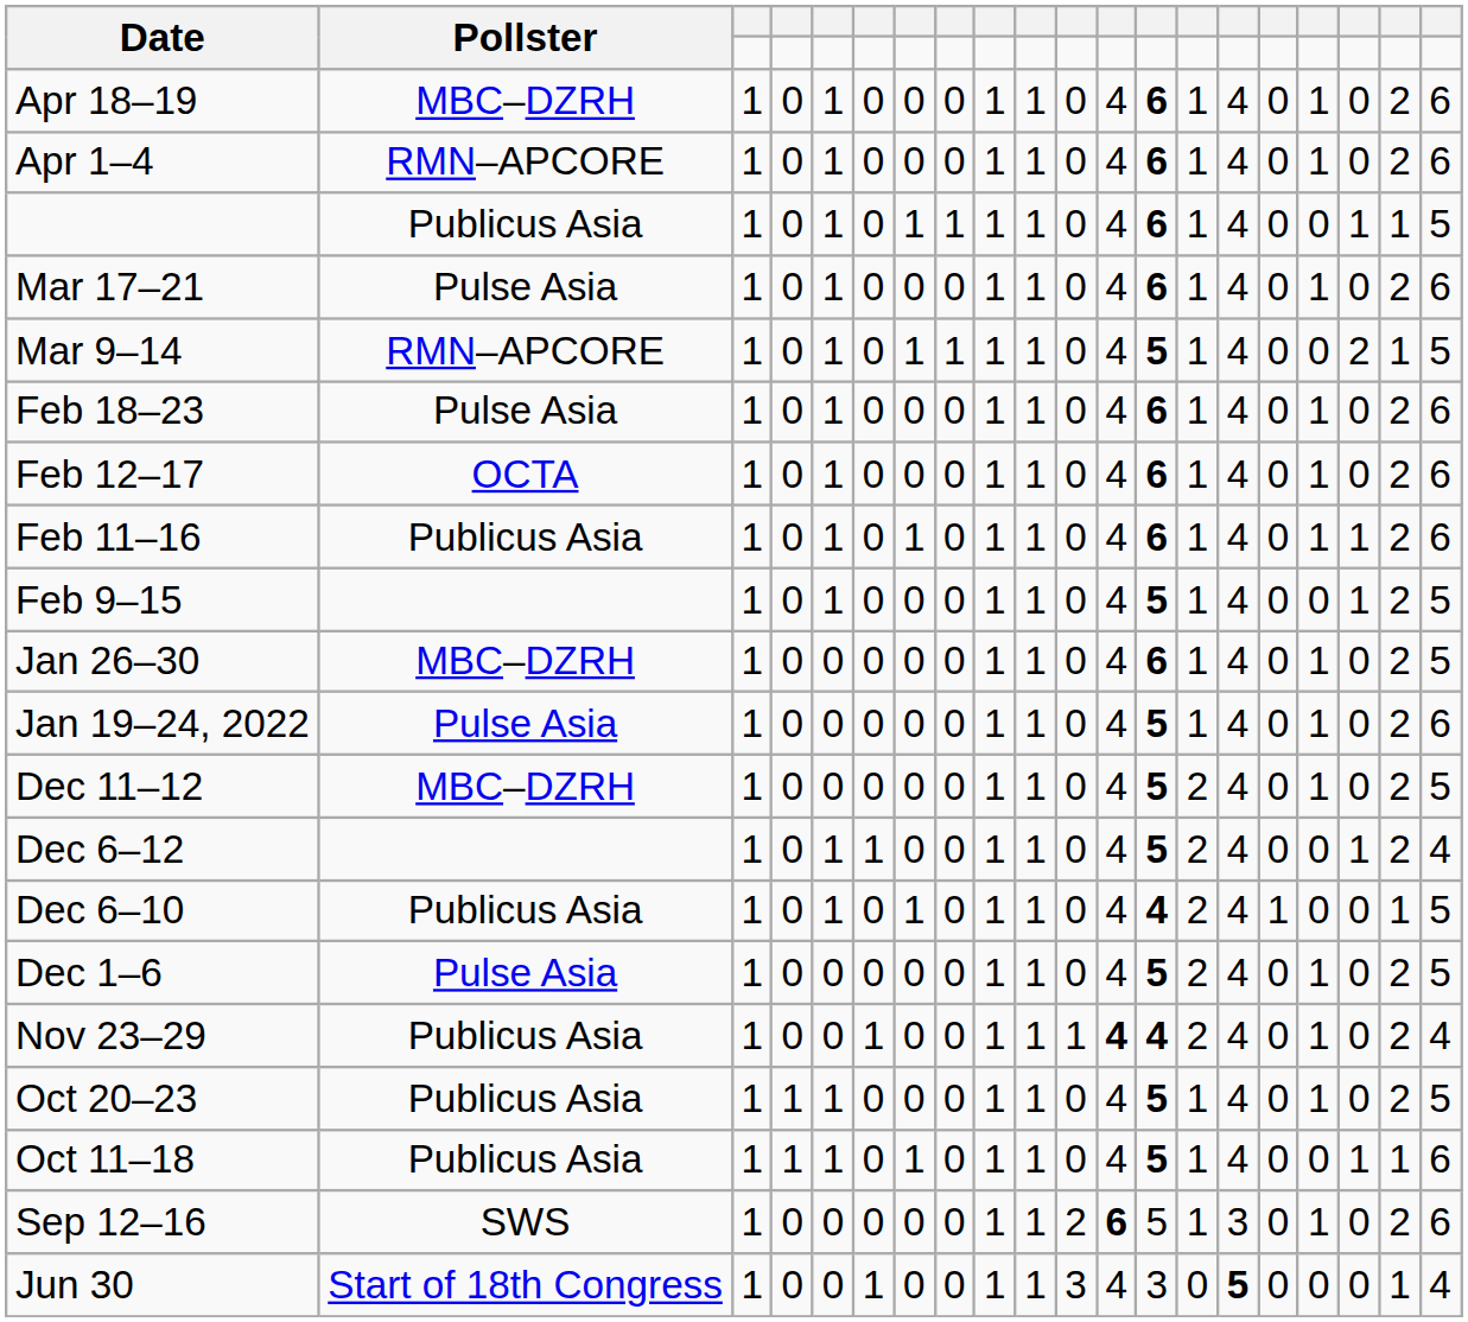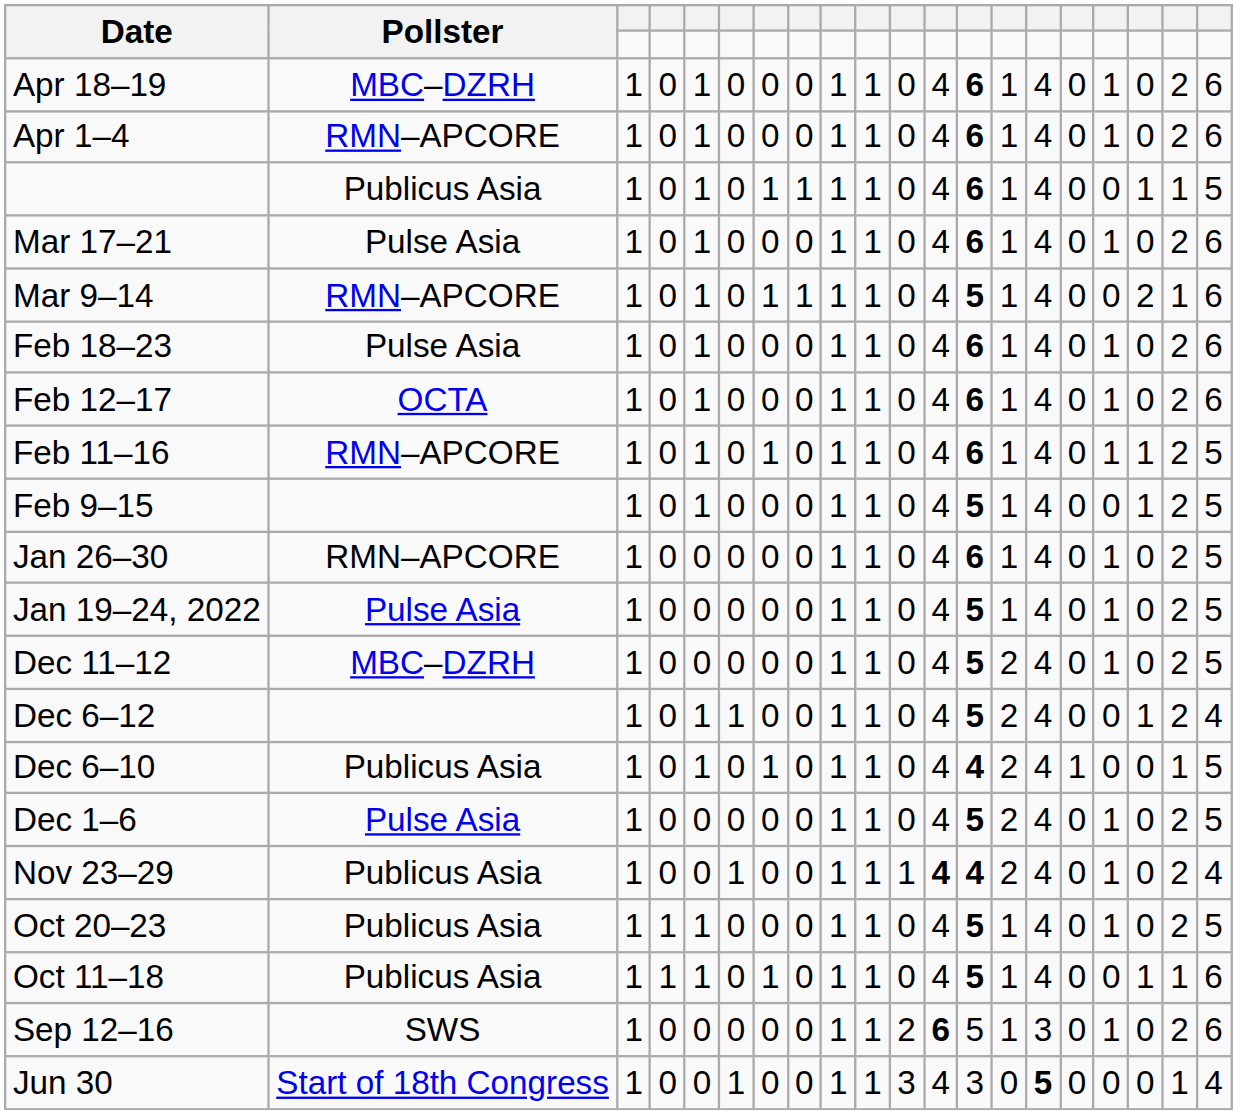 <table class="wikitable" style="font-size:90%; text-align:center;">
 <tr>
 <th rowspan="2">Date</th>
 <th rowspan="2">Pollster</th>
 <th></th>
 <th></th>
 <th></th>
 <th></th>
 <th></th>
 <th></th>
 <th></th>
 <th></th>
 <th></th>
 <th></th>
 <th></th>
 <th></th>
 <th></th>
 <th></th>
 <th></th>
 <th></th>
 <th></th>
 <th></th>
 </tr>
 <tr>
 <td></td>
 <td></td>
 <td></td>
 <td></td>
 <td></td>
 <td></td>
 <td></td>
 <td></td>
 <td></td>
 <td></td>
 <td></td>
 <td></td>
 <td></td>
 <td></td>
 <td></td>
 <td></td>
 <td></td>
 <td></td>
 </tr>
 <tr>
 <td align=left>Apr 18–19</td>
 <td><a href='#'>MBC</a>–<a href='#'>DZRH</a></td>
 <td>1</td>
 <td>0</td>
 <td>1</td>
 <td>0</td>
 <td>0</td>
 <td>0</td>
 <td>1</td>
 <td>1</td>
 <td>0</td>
 <td>4</td>
 <td><strong>6</strong></td>
 <td>1</td>
 <td>4</td>
 <td>0</td>
 <td>1</td>
 <td>0</td>
 <td>2</td>
 <td>6</td>
 </tr>
 <tr>
 <td align=left>Apr 1–4</td>
 <td><a href='#'>RMN</a>–APCORE</td>
 <td>1</td>
 <td>0</td>
 <td>1</td>
 <td>0</td>
 <td>0</td>
 <td>0</td>
 <td>1</td>
 <td>1</td>
 <td>0</td>
 <td>4</td>
 <td><strong>6</strong></td>
 <td>1</td>
 <td>4</td>
 <td>0</td>
 <td>1</td>
 <td>0</td>
 <td>2</td>
 <td>6</td>
 </tr>
 <tr>
 <td align=left></td>
 <td>Publicus Asia</td>
 <td>1</td>
 <td>0</td>
 <td>1</td>
 <td>0</td>
 <td>1</td>
 <td>1</td>
 <td>1</td>
 <td>1</td>
 <td>0</td>
 <td>4</td>
 <td><strong>6</strong></td>
 <td>1</td>
 <td>4</td>
 <td>0</td>
 <td>0</td>
 <td>1</td>
 <td>1</td>
 <td>5</td>
 </tr>
 <tr>
 <td align=left>Mar 17–21</td>
 <td>Pulse Asia</td>
 <td>1</td>
 <td>0</td>
 <td>1</td>
 <td>0</td>
 <td>0</td>
 <td>0</td>
 <td>1</td>
 <td>1</td>
 <td>0</td>
 <td>4</td>
 <td><strong>6</strong></td>
 <td>1</td>
 <td>4</td>
 <td>0</td>
 <td>1</td>
 <td>0</td>
 <td>2</td>
 <td>6</td>
 </tr>
 <tr>
 <td align=left>Mar 9–14</td>
 <td><a href='#'>RMN</a>–APCORE</td>
 <td>1</td>
 <td>0</td>
 <td>1</td>
 <td>0</td>
 <td>1</td>
 <td>1</td>
 <td>1</td>
 <td>1</td>
 <td>0</td>
 <td>4</td>
 <td><strong>5</strong></td>
 <td>1</td>
 <td>4</td>
 <td>0</td>
 <td>0</td>
 <td>2</td>
 <td>1</td>
-<td>5</td>
+<td>6</td>
 </tr>
 <tr>
 <td align=left>Feb 18–23</td>
 <td>Pulse Asia</td>
 <td>1</td>
 <td>0</td>
 <td>1</td>
 <td>0</td>
 <td>0</td>
 <td>0</td>
 <td>1</td>
 <td>1</td>
 <td>0</td>
 <td>4</td>
 <td><strong>6</strong></td>
 <td>1</td>
 <td>4</td>
 <td>0</td>
 <td>1</td>
 <td>0</td>
 <td>2</td>
 <td>6</td>
 </tr>
 <tr>
 <td align=left>Feb 12–17</td>
 <td><a href='#'>OCTA</a></td>
 <td>1</td>
 <td>0</td>
 <td>1</td>
 <td>0</td>
 <td>0</td>
 <td>0</td>
 <td>1</td>
 <td>1</td>
 <td>0</td>
 <td>4</td>
 <td><strong>6</strong></td>
 <td>1</td>
 <td>4</td>
 <td>0</td>
 <td>1</td>
 <td>0</td>
 <td>2</td>
 <td>6</td>
 </tr>
 <tr>
 <td align=left>Feb 11–16</td>
-<td>Publicus Asia</td>
+<td><a href='#'>RMN</a>–APCORE</td>
 <td>1</td>
 <td>0</td>
 <td>1</td>
 <td>0</td>
 <td>1</td>
 <td>0</td>
 <td>1</td>
 <td>1</td>
 <td>0</td>
 <td>4</td>
 <td><strong>6</strong></td>
 <td>1</td>
 <td>4</td>
 <td>0</td>
 <td>1</td>
 <td>1</td>
 <td>2</td>
-<td>6</td>
+<td>5</td>
 </tr>
 <tr>
 <td align=left>Feb 9–15</td>
 <td></td>
 <td>1</td>
 <td>0</td>
 <td>1</td>
 <td>0</td>
 <td>0</td>
 <td>0</td>
 <td>1</td>
 <td>1</td>
 <td>0</td>
 <td>4</td>
 <td><strong>5</strong></td>
 <td>1</td>
 <td>4</td>
 <td>0</td>
 <td>0</td>
 <td>1</td>
 <td>2</td>
 <td>5</td>
 </tr>
 <tr>
 <td align=left>Jan 26–30</td>
-<td><a href='#'>MBC</a>–<a href='#'>DZRH</a></td>
+<td>RMN–APCORE</td>
 <td>1</td>
 <td>0</td>
 <td>0</td>
 <td>0</td>
 <td>0</td>
 <td>0</td>
 <td>1</td>
 <td>1</td>
 <td>0</td>
 <td>4</td>
 <td><strong>6</strong></td>
 <td>1</td>
 <td>4</td>
 <td>0</td>
 <td>1</td>
 <td>0</td>
 <td>2</td>
 <td>5</td>
 </tr>
 <tr>
 <td align=left>Jan 19–24, 2022</td>
 <td><a href='#'>Pulse Asia</a></td>
 <td>1</td>
 <td>0</td>
 <td>0</td>
 <td>0</td>
 <td>0</td>
 <td>0</td>
 <td>1</td>
 <td>1</td>
 <td>0</td>
 <td>4</td>
 <td><strong>5</strong></td>
 <td>1</td>
 <td>4</td>
 <td>0</td>
 <td>1</td>
 <td>0</td>
 <td>2</td>
-<td>6</td>
+<td>5</td>
 </tr>
 <tr>
 <td align="left">Dec 11–12</td>
 <td><a href='#'>MBC</a>–<a href='#'>DZRH</a></td>
 <td>1</td>
 <td>0</td>
 <td>0</td>
 <td>0</td>
 <td>0</td>
 <td>0</td>
 <td>1</td>
 <td>1</td>
 <td>0</td>
 <td>4</td>
 <td><strong>5</strong></td>
 <td>2</td>
 <td>4</td>
 <td>0</td>
 <td>1</td>
 <td>0</td>
 <td>2</td>
 <td>5</td>
 </tr>
 <tr>
 <td align="left">Dec 6–12</td>
 <td></td>
 <td>1</td>
 <td>0</td>
 <td>1</td>
 <td>1</td>
 <td>0</td>
 <td>0</td>
 <td>1</td>
 <td>1</td>
 <td>0</td>
 <td>4</td>
 <td><strong>5</strong></td>
 <td>2</td>
 <td>4</td>
 <td>0</td>
 <td>0</td>
 <td>1</td>
 <td>2</td>
 <td>4</td>
 </tr>
 <tr>
 <td align="left">Dec 6–10</td>
 <td>Publicus Asia</td>
 <td>1</td>
 <td>0</td>
 <td>1</td>
 <td>0</td>
 <td>1</td>
 <td>0</td>
 <td>1</td>
 <td>1</td>
 <td>0</td>
 <td>4</td>
 <td><strong>4</strong></td>
 <td>2</td>
 <td>4</td>
 <td>1</td>
 <td>0</td>
 <td>0</td>
 <td>1</td>
 <td>5</td>
 </tr>
 <tr>
 <td align="left">Dec 1–6</td>
 <td><a href='#'>Pulse Asia</a></td>
 <td>1</td>
 <td>0</td>
 <td>0</td>
 <td>0</td>
 <td>0</td>
 <td>0</td>
 <td>1</td>
 <td>1</td>
 <td>0</td>
 <td>4</td>
 <td><strong>5</strong></td>
 <td>2</td>
 <td>4</td>
 <td>0</td>
 <td>1</td>
 <td>0</td>
 <td>2</td>
 <td>5</td>
 </tr>
 <tr>
 <td align="left">Nov 23–29</td>
 <td>Publicus Asia</td>
 <td>1</td>
 <td>0</td>
 <td>0</td>
 <td>1</td>
 <td>0</td>
 <td>0</td>
 <td>1</td>
 <td>1</td>
 <td>1</td>
 <td><strong>4</strong></td>
 <td><strong>4</strong></td>
 <td>2</td>
 <td>4</td>
 <td>0</td>
 <td>1</td>
 <td>0</td>
 <td>2</td>
 <td>4</td>
 </tr>
 <tr>
 <td align="left">Oct 20–23</td>
 <td>Publicus Asia</td>
 <td>1</td>
 <td>1</td>
 <td>1</td>
 <td>0</td>
 <td>0</td>
 <td>0</td>
 <td>1</td>
 <td>1</td>
 <td>0</td>
 <td>4</td>
 <td><strong>5</strong></td>
 <td>1</td>
 <td>4</td>
 <td>0</td>
 <td>1</td>
 <td>0</td>
 <td>2</td>
 <td>5</td>
 </tr>
 <tr>
 <td align="left">Oct 11–18</td>
 <td>Publicus Asia</td>
 <td>1</td>
 <td>1</td>
 <td>1</td>
 <td>0</td>
 <td>1</td>
 <td>0</td>
 <td>1</td>
 <td>1</td>
 <td>0</td>
 <td>4</td>
 <td><strong>5</strong></td>
 <td>1</td>
 <td>4</td>
 <td>0</td>
 <td>0</td>
 <td>1</td>
 <td>1</td>
 <td>6</td>
 </tr>
 <tr>
 <td align=left>Sep 12–16</td>
 <td>SWS</td>
 <td>1</td>
 <td>0</td>
 <td>0</td>
 <td>0</td>
 <td>0</td>
 <td>0</td>
 <td>1</td>
 <td>1</td>
 <td>2</td>
 <td><strong>6</strong></td>
 <td>5</td>
 <td>1</td>
 <td>3</td>
 <td>0</td>
 <td>1</td>
 <td>0</td>
 <td>2</td>
 <td>6</td>
 </tr>
 <tr>
 <td align="left">Jun 30</td>
 <td><a href='#'>Start of 18th Congress</a></td>
 <td>1</td>
 <td>0</td>
 <td>0</td>
 <td>1</td>
 <td>0</td>
 <td>0</td>
 <td>1</td>
 <td>1</td>
 <td>3</td>
 <td>4</td>
 <td>3</td>
 <td>0</td>
 <td><strong>5</strong></td>
 <td>0</td>
 <td>0</td>
 <td>0</td>
 <td>1</td>
 <td>4</td>
 </tr>
 </table>
